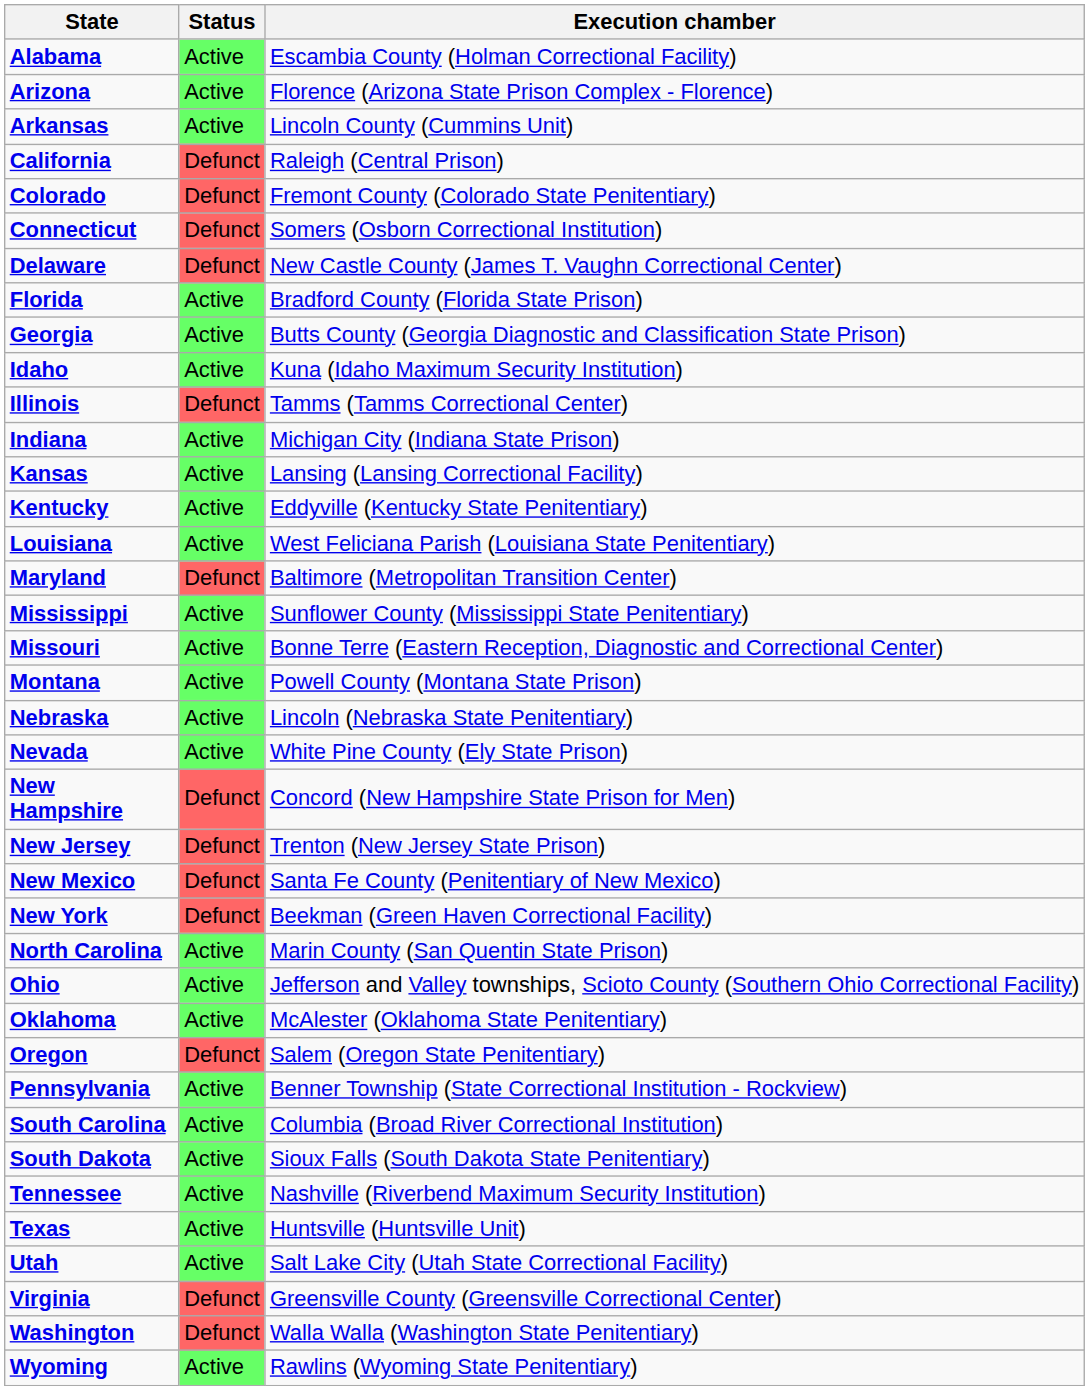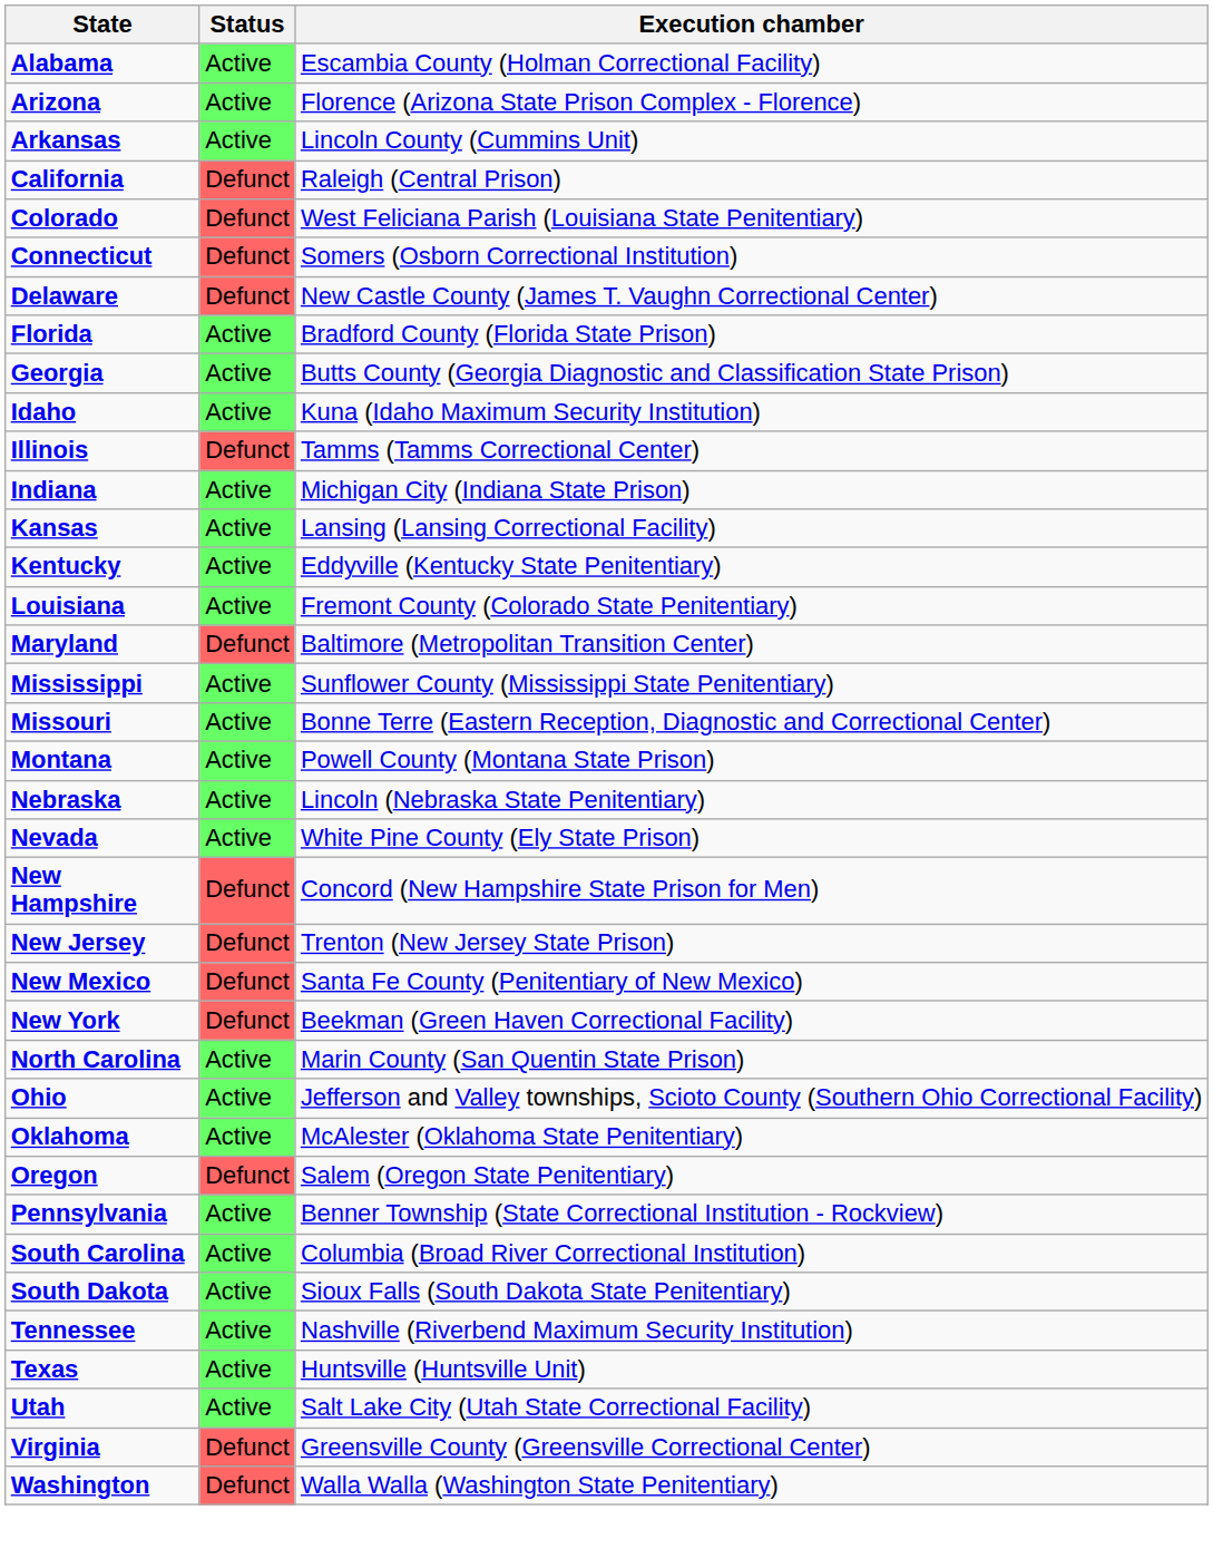 <table class="wikitable">
 <tr>
 <th width=120px><strong>State</strong></th>
 <th>Status</th>
 <th>Execution chamber</th>
 </tr>
 <tr>
 <td><strong><a href='#'>Alabama</a></strong></td>
 <td style="background-color:#66FF66">Active</td>
 <td><a href='#'>Escambia County</a> (<a href='#'>Holman Correctional Facility</a>)</td>
 </tr>
 <tr --->
 <td><strong><a href='#'>Arizona</a></strong></td>
 <td style="background-color:#66FF66">Active</td>
 <td><a href='#'>Florence</a> (<a href='#'>Arizona State Prison Complex - Florence</a>)</td>
 </tr>
 <tr --->
 <td><strong><a href='#'>Arkansas</a></strong></td>
 <td style="background-color:#66FF66">Active</td>
 <td><a href='#'>Lincoln County</a> (<a href='#'>Cummins Unit</a>)</td>
 </tr>
 <tr --->
 <td><strong><a href='#'>California</a></strong></td>
 <td style="background-color:#FF6666">Defunct</td>
 <td><a href='#'>Raleigh</a> (<a href='#'>Central Prison</a>)</td>
 </tr>
 <tr --->
 <td><strong><a href='#'>Colorado</a></strong></td>
 <td style="background-color:#FF6666">Defunct</td>
-<td><a href='#'>Fremont County</a> (<a href='#'>Colorado State Penitentiary</a>)</td>
+<td><a href='#'>West Feliciana Parish</a> (<a href='#'>Louisiana State Penitentiary</a>)</td>
 </tr>
 <tr --->
 <td><strong><a href='#'>Connecticut</a></strong></td>
 <td style="background-color:#FF6666">Defunct</td>
 <td><a href='#'>Somers</a> (<a href='#'>Osborn Correctional Institution</a>)</td>
 </tr>
 <tr --->
 <td><strong><a href='#'>Delaware</a></strong></td>
 <td style="background-color:#FF6666">Defunct</td>
 <td><a href='#'>New Castle County</a> (<a href='#'>James T. Vaughn Correctional Center</a>)</td>
 </tr>
 <tr --->
 <td><strong><a href='#'>Florida</a></strong></td>
 <td style="background-color:#66FF66">Active</td>
 <td><a href='#'>Bradford County</a> (<a href='#'>Florida State Prison</a>)</td>
 </tr>
 <tr --->
 <td><strong><a href='#'>Georgia</a></strong></td>
 <td style="background-color:#66FF66">Active</td>
 <td><a href='#'>Butts County</a> (<a href='#'>Georgia Diagnostic and Classification State Prison</a>)</td>
 </tr>
 <tr --->
 <td><strong><a href='#'>Idaho</a></strong></td>
 <td style="background-color:#66FF66">Active</td>
 <td><a href='#'>Kuna</a> (<a href='#'>Idaho Maximum Security Institution</a>)</td>
 </tr>
 <tr --->
 <td><strong><a href='#'>Illinois</a></strong></td>
 <td style="background-color:#FF6666">Defunct</td>
 <td><a href='#'>Tamms</a> (<a href='#'>Tamms Correctional Center</a>)</td>
 </tr>
 <tr --->
 <td><strong><a href='#'>Indiana</a></strong></td>
 <td style="background-color:#66FF66">Active</td>
 <td><a href='#'>Michigan City</a> (<a href='#'>Indiana State Prison</a>)</td>
 </tr>
 <tr --->
 <td><strong><a href='#'>Kansas</a></strong></td>
 <td style="background-color:#66FF66">Active</td>
 <td><a href='#'>Lansing</a> (<a href='#'>Lansing Correctional Facility</a>)</td>
 </tr>
 <tr --->
 <td><strong><a href='#'>Kentucky</a></strong></td>
 <td style="background-color:#66FF66">Active</td>
 <td><a href='#'>Eddyville</a> (<a href='#'>Kentucky State Penitentiary</a>)</td>
 </tr>
 <tr --->
 <td><strong><a href='#'>Louisiana</a></strong></td>
 <td style="background-color:#66FF66">Active</td>
-<td><a href='#'>West Feliciana Parish</a> (<a href='#'>Louisiana State Penitentiary</a>)</td>
+<td><a href='#'>Fremont County</a> (<a href='#'>Colorado State Penitentiary</a>)</td>
 </tr>
 <tr --->
 <td><strong><a href='#'>Maryland</a></strong></td>
 <td style="background-color:#FF6666">Defunct</td>
 <td><a href='#'>Baltimore</a> (<a href='#'>Metropolitan Transition Center</a>)</td>
 </tr>
 <tr --->
 <td><strong><a href='#'>Mississippi</a></strong></td>
 <td style="background-color:#66FF66">Active</td>
 <td><a href='#'>Sunflower County</a> (<a href='#'>Mississippi State Penitentiary</a>)</td>
 </tr>
 <tr --->
 <td><strong><a href='#'>Missouri</a></strong></td>
 <td style="background-color:#66FF66">Active</td>
 <td><a href='#'>Bonne Terre</a> (<a href='#'>Eastern Reception, Diagnostic and Correctional Center</a>)</td>
 </tr>
 <tr --->
 <td><strong><a href='#'>Montana</a></strong></td>
 <td style="background-color:#66FF66">Active</td>
 <td><a href='#'>Powell County</a> (<a href='#'>Montana State Prison</a>)</td>
 </tr>
 <tr --->
 <td><strong><a href='#'>Nebraska</a></strong></td>
 <td style="background-color:#66FF66">Active</td>
 <td><a href='#'>Lincoln</a> (<a href='#'>Nebraska State Penitentiary</a>)</td>
 </tr>
 <tr --->
 <td><strong><a href='#'>Nevada</a></strong></td>
 <td style="background-color:#66FF66">Active</td>
 <td><a href='#'>White Pine County</a> (<a href='#'>Ely State Prison</a>)</td>
 </tr>
 <tr --->
 <td><strong><a href='#'>New Hampshire</a></strong></td>
 <td style="background-color:#FF6666">Defunct</td>
 <td><a href='#'>Concord</a> (<a href='#'>New Hampshire State Prison for Men</a>)</td>
 </tr>
 <tr --->
 <td><strong><a href='#'>New Jersey</a></strong></td>
 <td style="background-color:#FF6666">Defunct</td>
 <td><a href='#'>Trenton</a> (<a href='#'>New Jersey State Prison</a>)</td>
 </tr>
 <tr --->
 <td><strong><a href='#'>New Mexico</a></strong></td>
 <td style="background-color:#FF6666">Defunct</td>
 <td><a href='#'>Santa Fe County</a> (<a href='#'>Penitentiary of New Mexico</a>)</td>
 </tr>
 <tr --->
 <td><strong><a href='#'>New York</a></strong></td>
 <td style="background-color:#FF6666">Defunct</td>
 <td><a href='#'>Beekman</a> (<a href='#'>Green Haven Correctional Facility</a>)</td>
 </tr>
 <tr --->
 <td><strong><a href='#'>North Carolina</a></strong></td>
 <td style="background-color:#66FF66">Active</td>
 <td><a href='#'>Marin County</a> (<a href='#'>San Quentin State Prison</a>)</td>
 </tr>
 <tr --->
 <td><strong><a href='#'>Ohio</a></strong></td>
 <td style="background-color:#66FF66">Active</td>
 <td><a href='#'>Jefferson</a> and <a href='#'>Valley</a> townships, <a href='#'>Scioto County</a> (<a href='#'>Southern Ohio Correctional Facility</a>)</td>
 </tr>
 <tr --->
 <td><strong><a href='#'>Oklahoma</a></strong></td>
 <td style="background-color:#66FF66">Active</td>
 <td><a href='#'>McAlester</a> (<a href='#'>Oklahoma State Penitentiary</a>)</td>
 </tr>
 <tr --->
 <td><strong><a href='#'>Oregon</a></strong></td>
 <td style="background-color:#FF6666">Defunct</td>
 <td><a href='#'>Salem</a> (<a href='#'>Oregon State Penitentiary</a>)</td>
 </tr>
 <tr --->
 <td><strong><a href='#'>Pennsylvania</a></strong></td>
 <td style="background-color:#66FF66">Active</td>
 <td><a href='#'>Benner Township</a> (<a href='#'>State Correctional Institution - Rockview</a>)</td>
 </tr>
 <tr --->
 <td><strong><a href='#'>South Carolina</a></strong></td>
 <td style="background-color:#66FF66">Active</td>
 <td><a href='#'>Columbia</a> (<a href='#'>Broad River Correctional Institution</a>)</td>
 </tr>
 <tr --->
 <td><strong><a href='#'>South Dakota</a></strong></td>
 <td style="background-color:#66FF66">Active</td>
 <td><a href='#'>Sioux Falls</a> (<a href='#'>South Dakota State Penitentiary</a>)</td>
 </tr>
 <tr --->
 <td><strong><a href='#'>Tennessee</a></strong></td>
 <td style="background-color:#66FF66">Active</td>
 <td><a href='#'>Nashville</a> (<a href='#'>Riverbend Maximum Security Institution</a>)</td>
 </tr>
 <tr>
 <td><strong><a href='#'>Texas</a></strong></td>
 <td style="background-color:#66FF66">Active</td>
 <td><a href='#'>Huntsville</a> (<a href='#'>Huntsville Unit</a>)</td>
 </tr>
 <tr --->
 <td><strong><a href='#'>Utah</a></strong></td>
 <td style="background-color:#66FF66">Active</td>
 <td><a href='#'>Salt Lake City</a> (<a href='#'>Utah State Correctional Facility</a>)</td>
 </tr>
 <tr --->
 <td><strong><a href='#'>Virginia</a></strong></td>
 <td style="background-color:#FF6666">Defunct</td>
 <td><a href='#'>Greensville County</a> (<a href='#'>Greensville Correctional Center</a>)</td>
 </tr>
 <tr --->
 <td><strong><a href='#'>Washington</a></strong></td>
 <td style="background-color:#FF6666">Defunct</td>
 <td><a href='#'>Walla Walla</a> (<a href='#'>Washington State Penitentiary</a>)</td>
 </tr>
-<tr --->
-<td><strong><a href='#'>Wyoming</a></strong></td>
-<td style="background-color:#66FF66">Active</td>
-<td><a href='#'>Rawlins</a> (<a href='#'>Wyoming State Penitentiary</a>)</td>
-</tr>
 </table>
